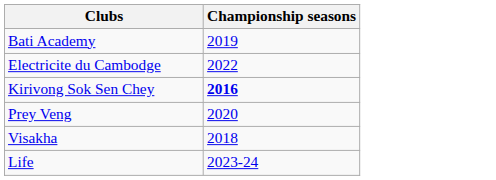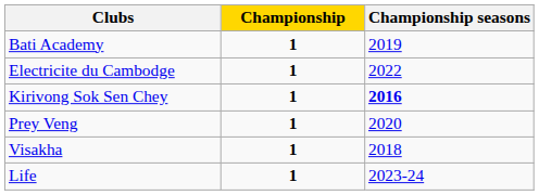 <table class="wikitable mw-collapsible">
 <tr>
 <th width="200">Clubs</th>
+<th width="130" style="background:Gold">Championship </th>
 <th>Championship seasons</th>
 </tr>
 <tr>
 <td><a href='#'>Bati Academy</a></td>
+<td align=center><strong>1</strong></td>
 <td><a href='#'>2019</a></td>
 </tr>
 <tr>
 <td><a href='#'>Electricite du Cambodge</a></td>
+<td align=center><strong>1</strong></td>
 <td><a href='#'>2022</a></td>
 </tr>
 <tr>
 <td><a href='#'>Kirivong Sok Sen Chey</a></td>
+<td align=center><strong>1</strong></td>
 <td><strong><a href='#'>2016</a></strong></td>
 </tr>
 <tr>
 <td><a href='#'>Prey Veng</a></td>
+<td align=center><strong>1</strong></td>
 <td><a href='#'>2020</a></td>
 </tr>
 <tr>
 <td><a href='#'>Visakha</a></td>
+<td align=center><strong>1</strong></td>
 <td><a href='#'>2018</a></td>
 </tr>
 <tr>
 <td><a href='#'>Life</a></td>
+<td align=center><strong>1</strong></td>
 <td><a href='#'>2023-24</a></td>
 </tr>
 </table>
